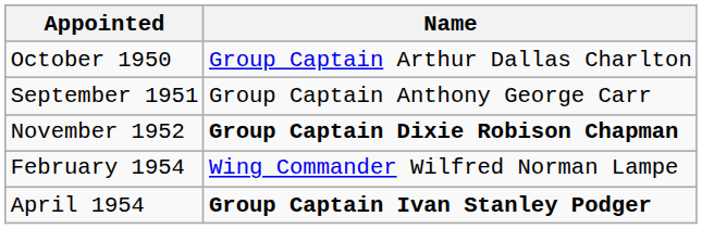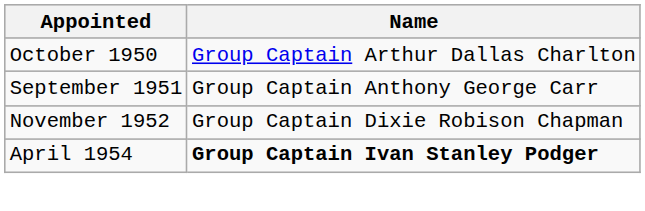 <table class="wikitable">
 <tr>
 <th>Appointed</th>
 <th>Name</th>
 </tr>
 <tr>
 <td>October 1950</td>
 <td><a href='#'>Group Captain</a> Arthur Dallas Charlton</td>
 </tr>
 <tr>
 <td>September 1951</td>
 <td>Group Captain Anthony George Carr</td>
 </tr>
 <tr>
 <td>November 1952</td>
-<td><strong>Group Captain Dixie Robison Chapman</strong></td>
-</tr>
-<tr>
-<td>February 1954</td>
-<td><a href='#'>Wing Commander</a> Wilfred Norman Lampe</td>
+<td>Group Captain Dixie Robison Chapman</td>
 </tr>
 <tr>
 <td>April 1954</td>
 <td><strong>Group Captain Ivan Stanley Podger</strong></td>
 </tr>
 </table>
